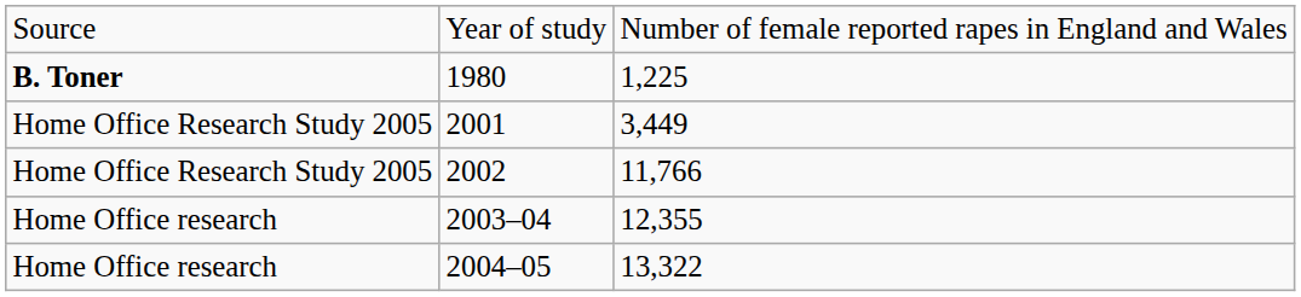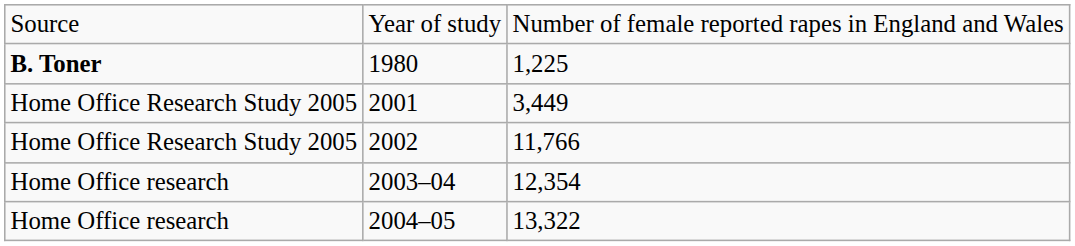 <table class="wikitable">
 <tr>
 <td>Source</td>
 <td>Year of study</td>
 <td>Number of female reported rapes in England and Wales</td>
 </tr>
 <tr>
 <td><strong>B. Toner</strong></td>
 <td>1980</td>
 <td>1,225</td>
 </tr>
 <tr>
 <td>Home Office Research Study 2005</td>
 <td>2001</td>
 <td>3,449</td>
 </tr>
 <tr>
 <td>Home Office Research Study 2005</td>
 <td>2002</td>
 <td>11,766</td>
 </tr>
 <tr>
 <td>Home Office research</td>
 <td>2003–04</td>
-<td>12,355</td>
+<td>12,354</td>
 </tr>
 <tr>
 <td>Home Office research</td>
 <td>2004–05</td>
 <td>13,322</td>
 </tr>
 </table>
